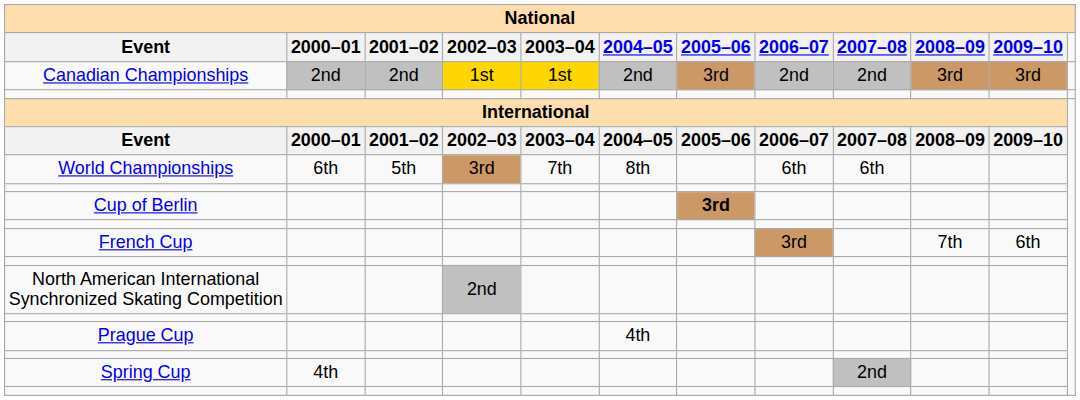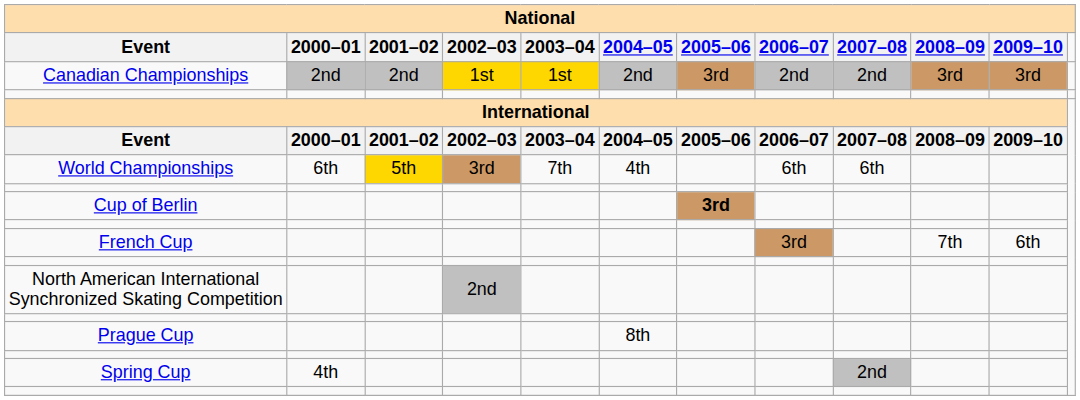 <table class="wikitable">
 <tr>
 <th style="background-color: #ffdead; " colspan="15" align="center"><strong>National</strong></th>
 </tr>
 <tr>
 <th>Event</th>
 <th>2000–01</th>
 <th>2001–02</th>
 <th>2002–03</th>
 <th>2003–04</th>
 <th><a href='#'>2004–05</a></th>
 <th><a href='#'>2005–06</a></th>
 <th><a href='#'>2006–07</a></th>
 <th><a href='#'>2007–08</a></th>
 <th><a href='#'>2008–09</a></th>
 <th><a href='#'>2009–10</a></th>
 <td></td>
 </tr>
 <tr>
 <td align="center"><a href='#'>Canadian Championships</a></td>
 <td 2000-01 align="center" bgcolor="silver">2nd</td>
 <td 2001-02 align="center" bgcolor="silver">2nd</td>
 <td 2002-03 align="center" bgcolor="gold">1st</td>
 <td 2003-04 align="center" bgcolor="gold">1st</td>
 <td 2004-05 align="center" bgcolor="silver">2nd</td>
 <td 2005-06 align="center" bgcolor="cc9966">3rd</td>
 <td 2006-07 align="center" bgcolor="silver">2nd</td>
 <td 2007-08 align="center" bgcolor="silver">2nd</td>
 <td 2008-09 align="center" bgcolor="cc9966">3rd</td>
 <td 2009-10 align="center" bgcolor="cc9966">3rd</td>
 <td></td>
 </tr>
 <tr>
 <td align="center"></td>
 <td 2000-01 align="center"></td>
 <td 2001-02 align="center"></td>
 <td 2002-03 align="center"></td>
 <td 2003-04 align="center"></td>
 <td 2004-05 align="center"></td>
 <td 2005-06 align="center"></td>
 <td 2006-07 align="center"></td>
 <td 2007-08 align="center"></td>
 <td 2008-09 align="center"></td>
 <td 2009-10 align="center"></td>
 <td></td>
 </tr>
 <tr>
 <th style="background-color: #ffdead; " colspan="11" align=center><strong>International</strong></th>
 </tr>
 <tr>
 <th>Event</th>
 <th>2000–01</th>
 <th>2001–02</th>
 <th>2002–03</th>
 <th>2003–04</th>
 <th>2004–05</th>
 <th>2005–06</th>
 <th>2006–07</th>
 <th>2007–08</th>
 <th>2008–09</th>
 <th>2009–10</th>
 </tr>
 <tr>
 <td align="center"><a href='#'>World Championships</a></td>
 <td 2000-01 align="center">6th</td>
-<td 2001-02 align="center">5th</td>
+<td 2001-02 align="center" style="background: gold;">5th</td>
 <td 2002-03 align="center" bgcolor="cc9966">3rd</td>
 <td 2003-04 align="center">7th</td>
-<td 2004-05 align="center">8th</td>
+<td 2004-05 align="center">4th</td>
 <td 2005-06 align="center"></td>
 <td 2006-07 align="center">6th</td>
 <td 2007-08 align="center">6th</td>
 <td 2008-09 align="center"></td>
 <td 2009-10 align="center"></td>
 </tr>
 <tr>
 <td align="center"></td>
 <td 2000-01 align="center"></td>
 <td 2001-02 align="center"></td>
 <td 2002-03 align="center"></td>
 <td 2003-04 align="center"></td>
 <td 2004-05 align="center"></td>
 <td 2005-06 align="center"></td>
 <td 2006-07 align="center"></td>
 <td 2007-08 align="center"></td>
 <td 2008-09 align="center"></td>
 <td 2009-10 align="center"></td>
 </tr>
 <tr>
 <td align="center"><a href='#'>Cup of Berlin</a></td>
 <td 2000-01 align="center"></td>
 <td 2001-02 align="center"></td>
 <td 2002-03 align="center"></td>
 <td 2003-04 align="center"></td>
 <td 2004-05 align="center"></td>
 <td 2005-06 align="center" bgcolor="cc9966"><strong>3rd</strong></td>
 <td 2006-07 align="center"></td>
 <td 2007-08 align="center"></td>
 <td 2008-09 align="center"></td>
 <td 2009-10 align="center"></td>
 </tr>
 <tr>
 <td align="center"></td>
 <td 2000-01 align="center"></td>
 <td 2001-02 align="center"></td>
 <td 2002-03 align="center"></td>
 <td 2003-04 align="center"></td>
 <td 2004-05 align="center"></td>
 <td 2005-06 align="center"></td>
 <td 2006-07 align="center"></td>
 <td 2007-08 align="center"></td>
 <td 2008-09 align="center"></td>
 <td 2009-10 align="center"></td>
 </tr>
 <tr>
 <td align="center"><a href='#'>French Cup</a></td>
 <td 2000-01 align="center"></td>
 <td 2001-02 align="center"></td>
 <td 2002-03 align="center"></td>
 <td 2003-04 align="center"></td>
 <td 2004-05 align="center"></td>
 <td 2005-06 align="center"></td>
 <td 2006-07 align="center" bgcolor="cc9966">3rd</td>
 <td 2007-08 align="center"></td>
 <td 2008-09 align="center">7th</td>
 <td 2009-10 align="center">6th</td>
 </tr>
 <tr>
 <td align="center"></td>
 <td 2000-01 align="center"></td>
 <td 2001-02 align="center"></td>
 <td 2002-03 align="center"></td>
 <td 2003-04 align="center"></td>
 <td 2004-05 align="center"></td>
 <td 2005-06 align="center"></td>
 <td 2006-07 align="center"></td>
 <td 2007-08 align="center"></td>
 <td 2008-09 align="center"></td>
 <td 2009-10 align="center"></td>
 </tr>
 <tr>
 <td align="center">North American International<br>Synchronized Skating Competition</td>
 <td 2000-01 align="center"></td>
 <td 2001-02 align="center"></td>
 <td 2002-03 align="center" bgcolor="silver">2nd</td>
 <td 2003-04 align="center"></td>
 <td 2004-05 align="center"></td>
 <td 2005-06 align="center"></td>
 <td 2006-07 align="center"></td>
 <td 2007-08 align="center"></td>
 <td 2008-09 align="center"></td>
 <td 2009-10 align="center"></td>
 </tr>
 <tr>
 <td align="center"></td>
 <td 2000-01 align="center"></td>
 <td 2001-02 align="center"></td>
 <td 2002-03 align="center"></td>
 <td 2003-04 align="center"></td>
 <td 2004-05 align="center"></td>
 <td 2005-06 align="center"></td>
 <td 2006-07 align="center"></td>
 <td 2007-08 align="center"></td>
 <td 2008-09 align="center"></td>
 <td 2009-10 align="center"></td>
 </tr>
 <tr>
 <td align="center"><a href='#'>Prague Cup</a></td>
 <td 2000-01 align="center"></td>
 <td 2001-02 align="center"></td>
 <td 2002-03 align="center"></td>
 <td 2003-04 align="center"></td>
-<td 2004-05 align="center">4th</td>
+<td 2004-05 align="center">8th</td>
 <td 2005-06 align="center"></td>
 <td 2006-07 align="center"></td>
 <td 2007-08 align="center"></td>
 <td 2008-09 align="center"></td>
 <td 2009-10 align="center"></td>
 </tr>
 <tr>
 <td align="center"></td>
 <td 2000-01 align="center"></td>
 <td 2001-02 align="center"></td>
 <td 2002-03 align="center"></td>
 <td 2003-04 align="center"></td>
 <td 2004-05 align="center"></td>
 <td 2005-06 align="center"></td>
 <td 2006-07 align="center"></td>
 <td 2007-08 align="center"></td>
 <td 2008-09 align="center"></td>
 <td 2009-10 align="center"></td>
 </tr>
 <tr>
 <td align="center"><a href='#'>Spring Cup</a></td>
 <td 2000-01 align="center">4th</td>
 <td 2001-02 align="center"></td>
 <td 2002-03 align="center"></td>
 <td 2003-04 align="center"></td>
 <td 2004-05 align="center"></td>
 <td 2005-06 align="center"></td>
 <td 2006-07 align="center"></td>
 <td 2007-08 align="center" bgcolor="silver">2nd</td>
 <td 2008-09 align="center"></td>
 <td 2009-10 align="center"></td>
 </tr>
 <tr>
 <td align="center"></td>
 <td 2000-01 align="center"></td>
 <td 2001-02 align="center"></td>
 <td 2002-03 align="center"></td>
 <td 2003-04 align="center"></td>
 <td 2004-05 align="center"></td>
 <td 2005-06 align="center"></td>
 <td 2006-07 align="center"></td>
 <td 2007-08 align="center"></td>
 <td 2008-09 align="center"></td>
 <td 2009-10 align="center"></td>
 </tr>
 <tr>
 </tr>
 </table>
